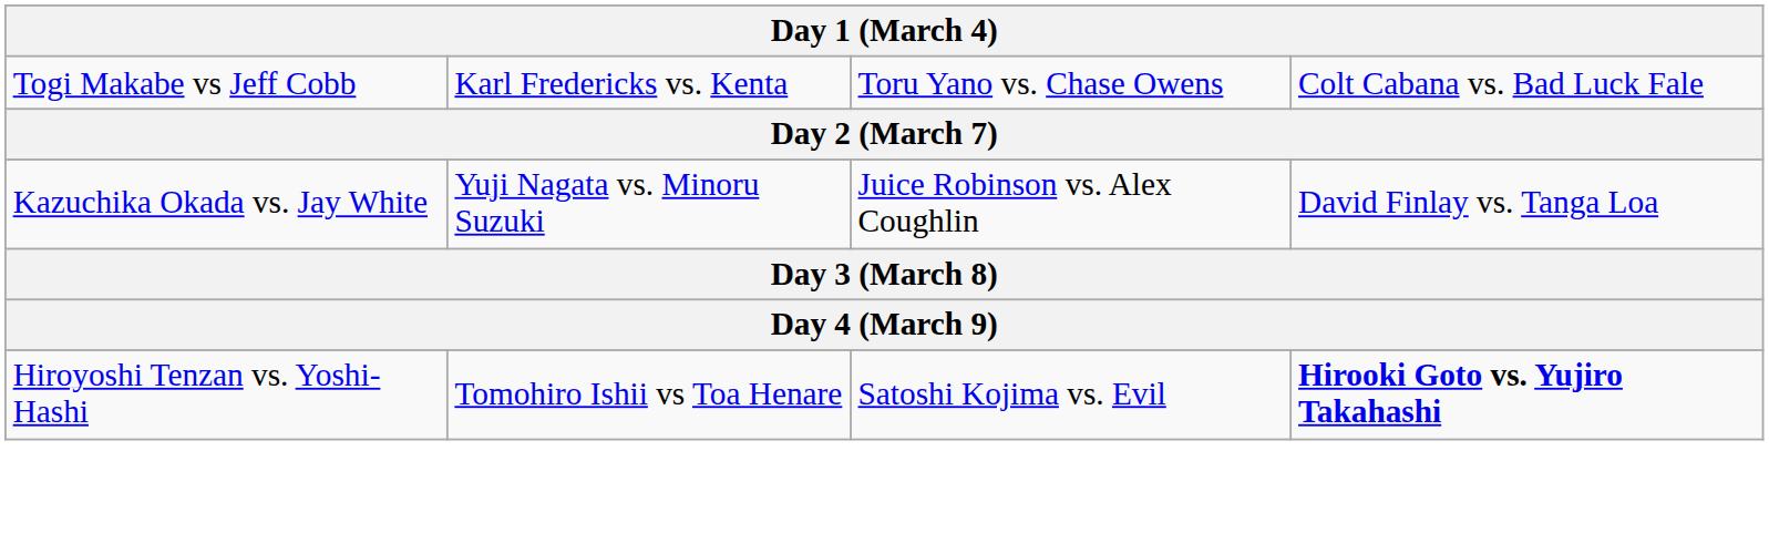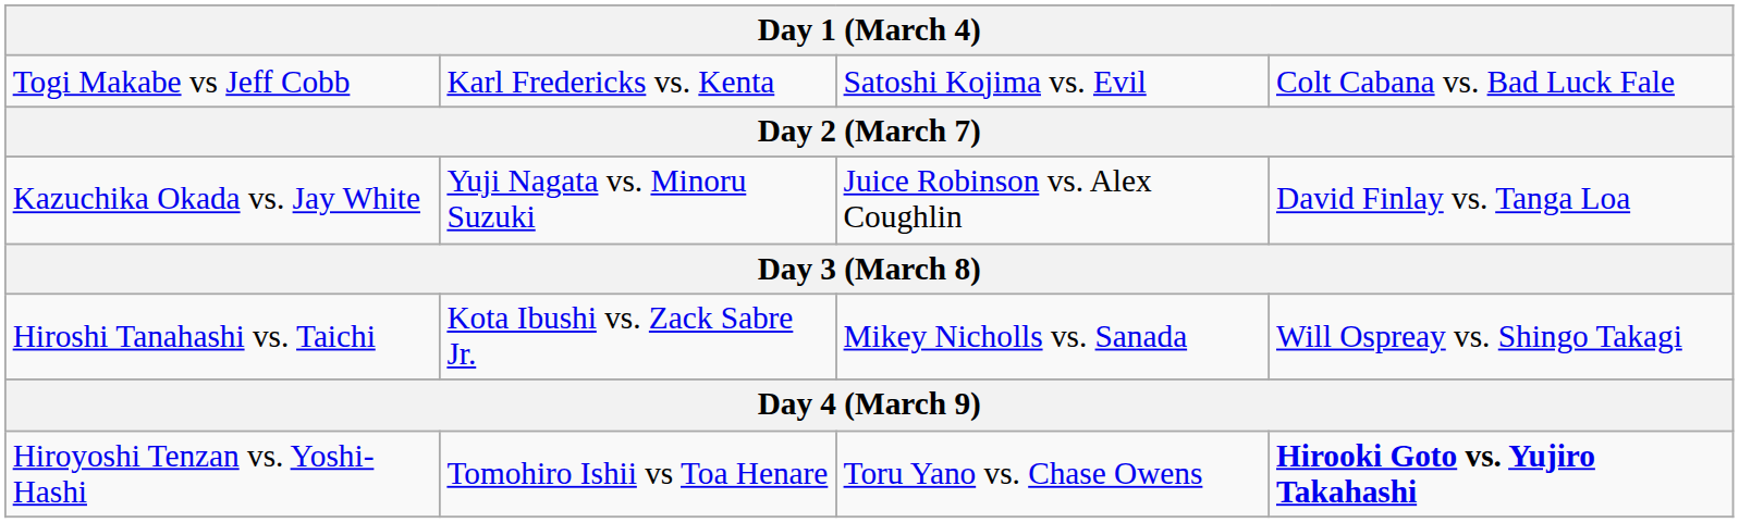 <table class="wikitable sortable">
 <tr>
 <th colspan=4>Day 1 (March 4)</th>
 </tr>
 <tr>
 <td><a href='#'>Togi Makabe</a> vs <a href='#'>Jeff Cobb</a></td>
 <td><a href='#'>Karl Fredericks</a> vs. <a href='#'>Kenta</a></td>
-<td><a href='#'>Toru Yano</a> vs. <a href='#'>Chase Owens</a></td>
+<td><a href='#'>Satoshi Kojima</a> vs. <a href='#'>Evil</a></td>
 <td><a href='#'>Colt Cabana</a> vs. <a href='#'>Bad Luck Fale</a></td>
 </tr>
 <tr>
 <th colspan=4>Day 2 (March 7)</th>
 </tr>
 <tr>
 <td><a href='#'>Kazuchika Okada</a> vs. <a href='#'>Jay White</a></td>
 <td><a href='#'>Yuji Nagata</a> vs. <a href='#'>Minoru Suzuki</a></td>
 <td><a href='#'>Juice Robinson</a> vs. Alex Coughlin</td>
 <td><a href='#'>David Finlay</a> vs. <a href='#'>Tanga Loa</a></td>
 </tr>
 <tr>
 <th colspan=4>Day 3 (March 8)</th>
 </tr>
 <tr>
+<td><a href='#'>Hiroshi Tanahashi</a> vs. <a href='#'>Taichi</a></td>
+<td><a href='#'>Kota Ibushi</a> vs. <a href='#'>Zack Sabre Jr.</a></td>
+<td><a href='#'>Mikey Nicholls</a> vs. <a href='#'>Sanada</a></td>
+<td><a href='#'>Will Ospreay</a> vs. <a href='#'>Shingo Takagi</a></td>
+</tr>
+<tr>
 <th colspan=4>Day 4 (March 9)</th>
 </tr>
 <tr>
 <td><a href='#'>Hiroyoshi Tenzan</a> vs. <a href='#'>Yoshi-Hashi</a></td>
 <td><a href='#'>Tomohiro Ishii</a> vs <a href='#'>Toa Henare</a></td>
-<td><a href='#'>Satoshi Kojima</a> vs. <a href='#'>Evil</a></td>
+<td><a href='#'>Toru Yano</a> vs. <a href='#'>Chase Owens</a></td>
 <td><strong><a href='#'>Hirooki Goto</a> vs. <a href='#'>Yujiro Takahashi</a></strong></td>
 </tr>
 </table>
